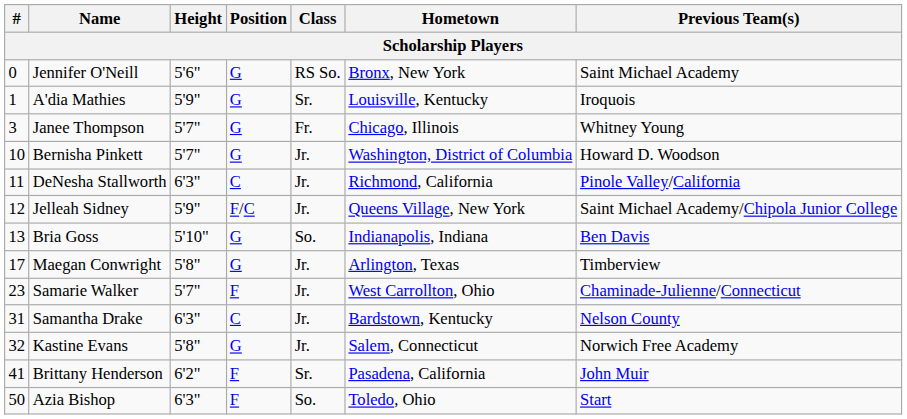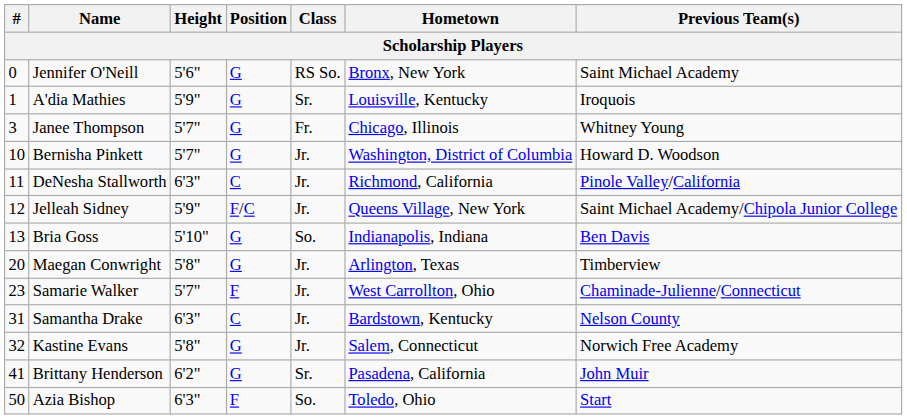 <table class="wikitable" style="font-size: 90%">
 <tr>
 <th>#</th>
 <th>Name</th>
 <th>Height</th>
 <th>Position</th>
 <th>Class</th>
 <th>Hometown</th>
 <th>Previous Team(s)</th>
 </tr>
 <tr>
 <th colspan=7>Scholarship Players</th>
 </tr>
 <tr>
 <td>0</td>
 <td>Jennifer O'Neill</td>
 <td>5'6"</td>
 <td><a href='#'>G</a></td>
 <td>RS So.</td>
 <td><a href='#'>Bronx</a>, New York</td>
 <td>Saint Michael Academy</td>
 </tr>
 <tr>
 <td>1</td>
 <td>A'dia Mathies</td>
 <td>5'9"</td>
 <td><a href='#'>G</a></td>
 <td>Sr.</td>
 <td><a href='#'>Louisville</a>, Kentucky</td>
 <td>Iroquois</td>
 </tr>
 <tr>
 <td>3</td>
 <td>Janee Thompson</td>
 <td>5'7"</td>
 <td><a href='#'>G</a></td>
 <td>Fr.</td>
 <td><a href='#'>Chicago</a>, Illinois</td>
 <td>Whitney Young</td>
 </tr>
 <tr>
 <td>10</td>
 <td>Bernisha Pinkett</td>
 <td>5'7"</td>
 <td><a href='#'>G</a></td>
 <td>Jr.</td>
 <td><a href='#'>Washington, District of Columbia</a></td>
 <td>Howard D. Woodson</td>
 </tr>
 <tr>
 <td>11</td>
 <td>DeNesha Stallworth</td>
 <td>6'3"</td>
 <td><a href='#'>C</a></td>
 <td>Jr.</td>
 <td><a href='#'>Richmond</a>, California</td>
 <td><a href='#'>Pinole Valley</a>/<a href='#'>California</a></td>
 </tr>
 <tr>
 <td>12</td>
 <td>Jelleah Sidney</td>
 <td>5'9"</td>
 <td><a href='#'>F</a>/<a href='#'>C</a></td>
 <td>Jr.</td>
 <td><a href='#'>Queens Village</a>, New York</td>
 <td>Saint Michael Academy/<a href='#'>Chipola Junior College</a></td>
 </tr>
 <tr>
 <td>13</td>
 <td>Bria Goss</td>
 <td>5'10"</td>
 <td><a href='#'>G</a></td>
 <td>So.</td>
 <td><a href='#'>Indianapolis</a>, Indiana</td>
 <td><a href='#'>Ben Davis</a></td>
 </tr>
 <tr>
-<td>17</td>
+<td>20</td>
 <td>Maegan Conwright</td>
 <td>5'8"</td>
 <td><a href='#'>G</a></td>
 <td>Jr.</td>
 <td><a href='#'>Arlington</a>, Texas</td>
 <td>Timberview</td>
 </tr>
 <tr>
 <td>23</td>
 <td>Samarie Walker</td>
 <td>5'7"</td>
 <td><a href='#'>F</a></td>
 <td>Jr.</td>
 <td><a href='#'>West Carrollton</a>, Ohio</td>
 <td><a href='#'>Chaminade-Julienne</a>/<a href='#'>Connecticut</a></td>
 </tr>
 <tr>
 <td>31</td>
 <td>Samantha Drake</td>
 <td>6'3"</td>
 <td><a href='#'>C</a></td>
 <td>Jr.</td>
 <td><a href='#'>Bardstown</a>, Kentucky</td>
 <td><a href='#'>Nelson County</a></td>
 </tr>
 <tr>
 <td>32</td>
 <td>Kastine Evans</td>
 <td>5'8"</td>
 <td><a href='#'>G</a></td>
 <td>Jr.</td>
 <td><a href='#'>Salem</a>, Connecticut</td>
 <td>Norwich Free Academy</td>
 </tr>
 <tr>
 <td>41</td>
 <td>Brittany Henderson</td>
 <td>6'2"</td>
-<td><a href='#'>F</a></td>
+<td><a href='#'>G</a></td>
 <td>Sr.</td>
 <td><a href='#'>Pasadena</a>, California</td>
 <td><a href='#'>John Muir</a></td>
 </tr>
 <tr>
 <td>50</td>
 <td>Azia Bishop</td>
 <td>6'3"</td>
 <td><a href='#'>F</a></td>
 <td>So.</td>
 <td><a href='#'>Toledo</a>, Ohio</td>
 <td><a href='#'>Start</a></td>
 </tr>
 </table>
